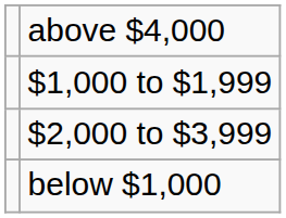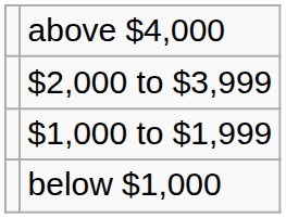 <table class="wikitable">
 <tr>
 <td></td>
 <td>above $4,000</td>
 </tr>
 <tr>
 <td></td>
-<td>$1,000 to $1,999</td>
+<td>$2,000 to $3,999</td>
 </tr>
 <tr>
 <td></td>
-<td>$2,000 to $3,999</td>
+<td>$1,000 to $1,999</td>
 </tr>
 <tr>
 <td></td>
 <td>below $1,000</td>
 </tr>
 </table>
